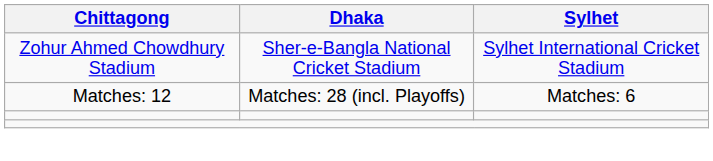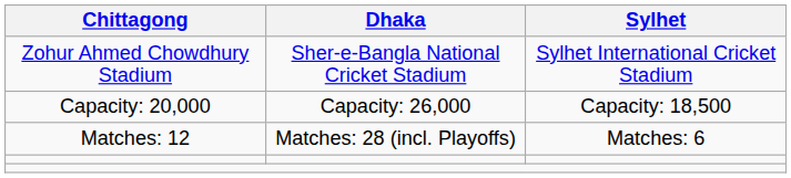 <table class="wikitable" style="text-align:center;margin:auto">
 <tr>
 <th style="width:33%;"><a href='#'>Chittagong</a></th>
 <th style="width:33%;"><a href='#'>Dhaka</a></th>
 <th style="width:33%;"><a href='#'>Sylhet</a></th>
 </tr>
 <tr>
 <td><a href='#'>Zohur Ahmed Chowdhury Stadium</a></td>
 <td><a href='#'>Sher-e-Bangla National Cricket Stadium</a></td>
 <td><a href='#'>Sylhet International Cricket Stadium</a></td>
+</tr>
+<tr>
+<td>Capacity: 20,000</td>
+<td>Capacity: 26,000</td>
+<td>Capacity: 18,500</td>
 </tr>
 <tr>
 <td>Matches: 12</td>
 <td>Matches: 28 (incl. Playoffs)</td>
 <td>Matches: 6</td>
 </tr>
 <tr>
 <td></td>
 <td></td>
 <td></td>
 </tr>
 <tr>
 <td colspan="3"></td>
 </tr>
 </table>
